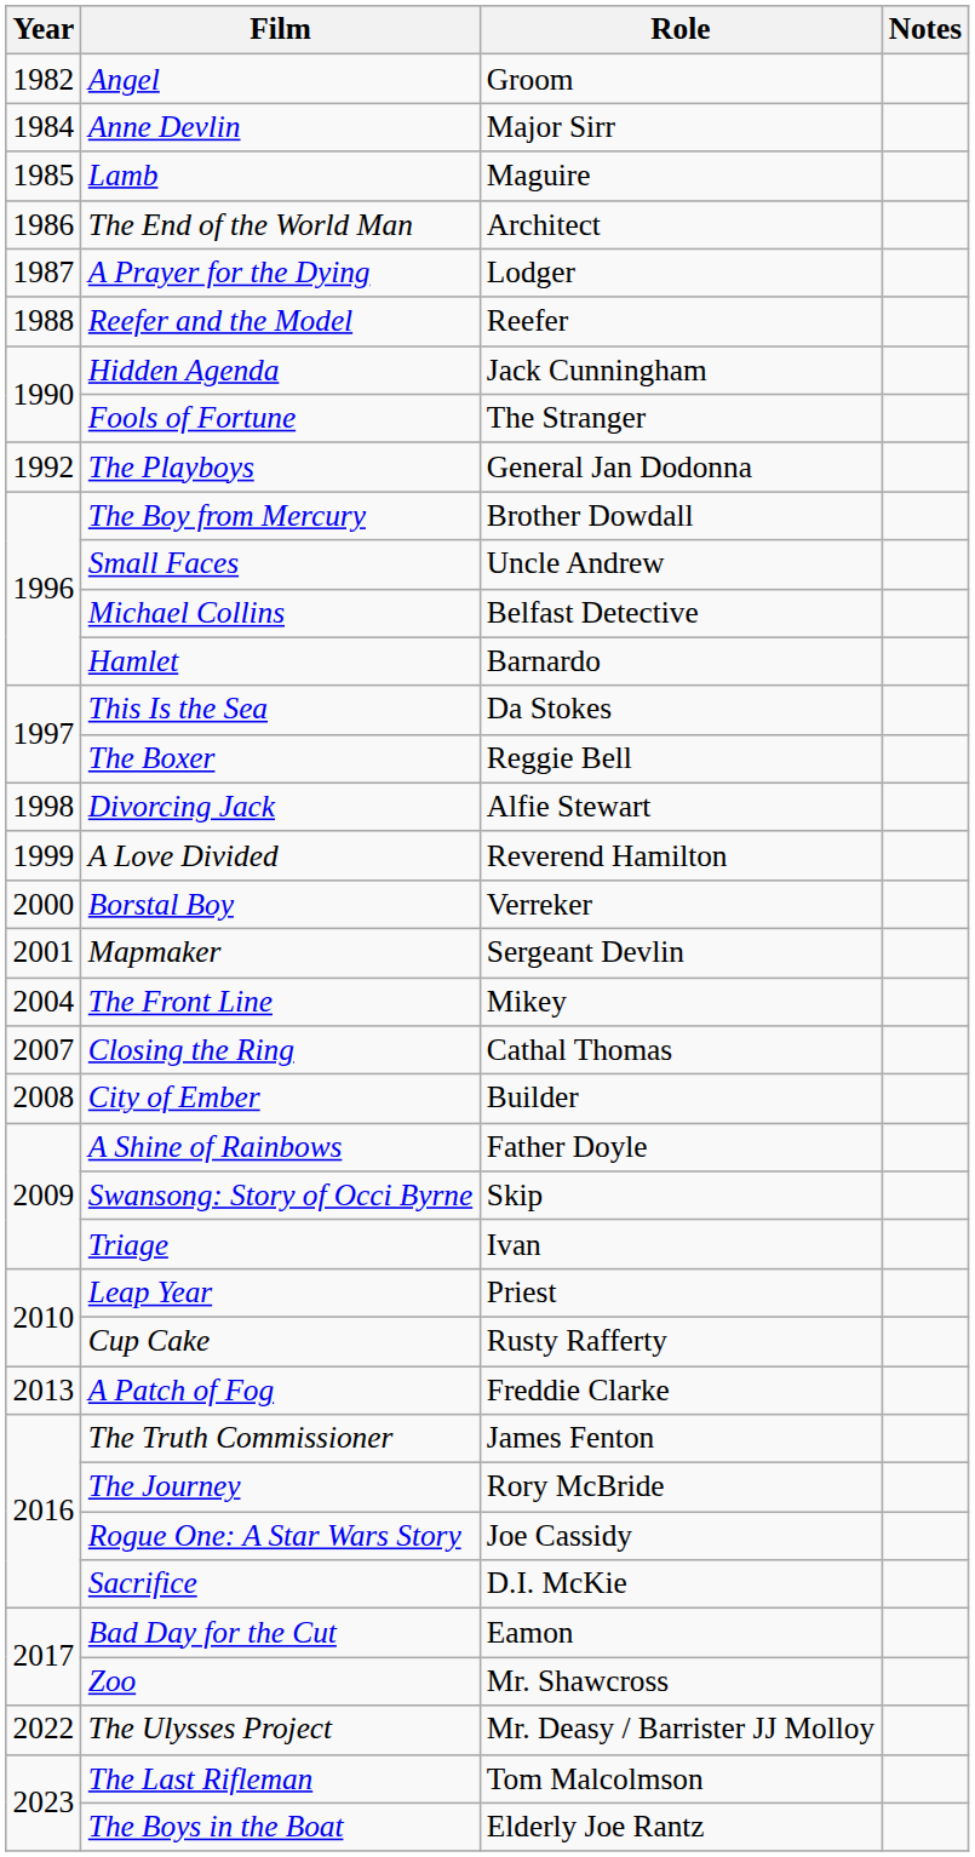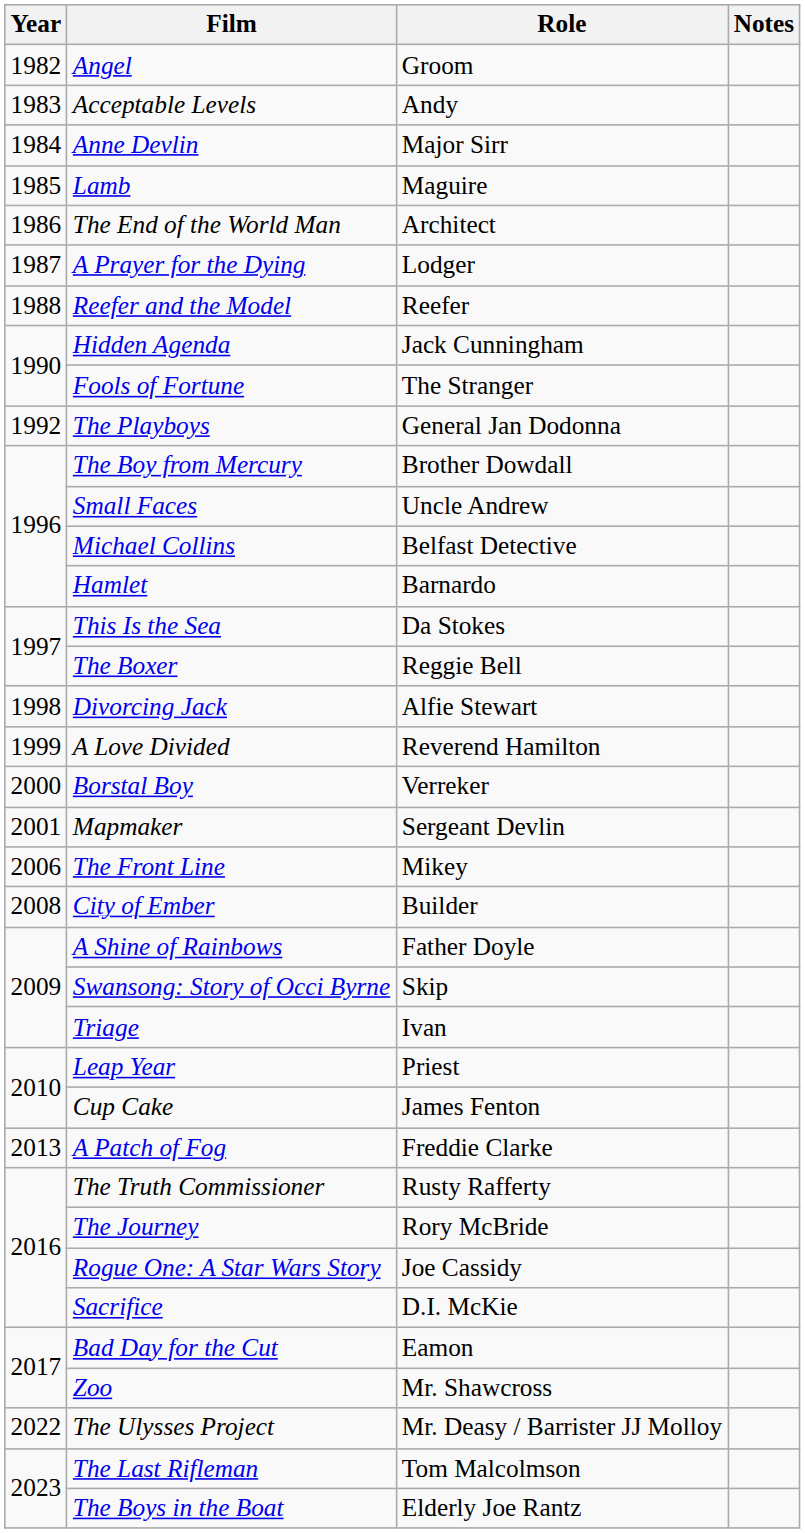 <table class="wikitable sortable">
 <tr>
 <th>Year</th>
 <th>Film</th>
 <th>Role</th>
 <th class="unsortable">Notes</th>
 </tr>
 <tr>
 <td>1982</td>
 <td><em><a href='#'>Angel</a></em></td>
 <td>Groom</td>
+<td></td>
+</tr>
+<tr>
+<td>1983</td>
+<td><em>Acceptable Levels</em></td>
+<td>Andy</td>
 <td></td>
 </tr>
 <tr>
 <td>1984</td>
 <td><em><a href='#'>Anne Devlin</a></em></td>
 <td>Major Sirr</td>
 <td></td>
 </tr>
 <tr>
 <td>1985</td>
 <td><em><a href='#'>Lamb</a></em></td>
 <td>Maguire</td>
 <td></td>
 </tr>
 <tr>
 <td>1986</td>
 <td><em>The End of the World Man</em></td>
 <td>Architect</td>
 <td></td>
 </tr>
 <tr>
 <td>1987</td>
 <td><em><a href='#'>A Prayer for the Dying</a></em></td>
 <td>Lodger</td>
 <td></td>
 </tr>
 <tr>
 <td>1988</td>
 <td><em><a href='#'>Reefer and the Model</a></em></td>
 <td>Reefer</td>
 <td></td>
 </tr>
 <tr>
 <td rowspan="2">1990</td>
 <td><em><a href='#'>Hidden Agenda</a></em></td>
 <td>Jack Cunningham</td>
 <td></td>
 </tr>
 <tr>
 <td><em><a href='#'>Fools of Fortune</a></em></td>
 <td>The Stranger</td>
 <td></td>
 </tr>
 <tr>
 <td>1992</td>
 <td><em><a href='#'>The Playboys</a></em></td>
 <td>General Jan Dodonna</td>
 <td></td>
 </tr>
 <tr>
 <td rowspan="4">1996</td>
 <td><em><a href='#'>The Boy from Mercury</a></em></td>
 <td>Brother Dowdall</td>
 <td></td>
 </tr>
 <tr>
 <td><em><a href='#'>Small Faces</a></em></td>
 <td>Uncle Andrew</td>
 <td></td>
 </tr>
 <tr>
 <td><em><a href='#'>Michael Collins</a></em></td>
 <td>Belfast Detective</td>
 <td></td>
 </tr>
 <tr>
 <td><em><a href='#'>Hamlet</a></em></td>
 <td>Barnardo</td>
 <td></td>
 </tr>
 <tr>
 <td rowspan="2">1997</td>
 <td><em><a href='#'>This Is the Sea</a></em></td>
 <td>Da Stokes</td>
 <td></td>
 </tr>
 <tr>
 <td><em><a href='#'>The Boxer</a></em></td>
 <td>Reggie Bell</td>
 <td></td>
 </tr>
 <tr>
 <td>1998</td>
 <td><em><a href='#'>Divorcing Jack</a></em></td>
 <td>Alfie Stewart</td>
 <td></td>
 </tr>
 <tr>
 <td>1999</td>
 <td><em>A Love Divided</em></td>
 <td>Reverend Hamilton</td>
 <td></td>
 </tr>
 <tr>
 <td>2000</td>
 <td><em><a href='#'>Borstal Boy</a></em></td>
 <td>Verreker</td>
 <td></td>
 </tr>
 <tr>
 <td>2001</td>
 <td><em>Mapmaker</em></td>
 <td>Sergeant Devlin</td>
 <td></td>
 </tr>
 <tr>
-<td>2004</td>
+<td>2006</td>
 <td><em><a href='#'>The Front Line</a></em></td>
 <td>Mikey</td>
-<td></td>
-</tr>
-<tr>
-<td>2007</td>
-<td><em><a href='#'>Closing the Ring</a></em></td>
-<td>Cathal Thomas</td>
 <td></td>
 </tr>
 <tr>
 <td>2008</td>
 <td><em><a href='#'>City of Ember</a></em></td>
 <td>Builder</td>
 <td></td>
 </tr>
 <tr>
 <td rowspan="3">2009</td>
 <td><em><a href='#'>A Shine of Rainbows</a></em></td>
 <td>Father Doyle</td>
 <td></td>
 </tr>
 <tr>
 <td><em><a href='#'>Swansong: Story of Occi Byrne</a></em></td>
 <td>Skip</td>
 <td></td>
 </tr>
 <tr>
 <td><em><a href='#'>Triage</a></em></td>
 <td>Ivan</td>
 <td></td>
 </tr>
 <tr>
 <td rowspan="2">2010</td>
 <td><em><a href='#'>Leap Year</a></em></td>
 <td>Priest</td>
 <td></td>
 </tr>
 <tr>
 <td><em>Cup Cake</em></td>
-<td>Rusty Rafferty</td>
+<td>James Fenton</td>
 <td></td>
 </tr>
 <tr>
 <td>2013</td>
 <td><em><a href='#'>A Patch of Fog</a></em></td>
 <td>Freddie Clarke</td>
 <td></td>
 </tr>
 <tr>
 <td rowspan="4">2016</td>
 <td><em>The Truth Commissioner</em></td>
-<td>James Fenton</td>
+<td>Rusty Rafferty</td>
 </tr>
 <tr>
 <td><em><a href='#'>The Journey</a></em></td>
 <td>Rory McBride</td>
 <td></td>
 </tr>
 <tr>
 <td><em><a href='#'>Rogue One: A Star Wars Story</a></em></td>
 <td>Joe Cassidy</td>
 <td></td>
 </tr>
 <tr>
 <td><em><a href='#'>Sacrifice</a></em></td>
 <td>D.I. McKie</td>
 <td></td>
 </tr>
 <tr>
 <td rowspan="2">2017</td>
 <td><em><a href='#'>Bad Day for the Cut</a></em></td>
 <td>Eamon</td>
 <td></td>
 </tr>
 <tr>
 <td><em><a href='#'>Zoo</a></em></td>
 <td>Mr. Shawcross</td>
 <td></td>
 </tr>
 <tr>
 <td>2022</td>
 <td><em>The Ulysses Project</em></td>
 <td>Mr. Deasy / Barrister JJ Molloy</td>
 <td></td>
 </tr>
 <tr>
 <td rowspan="2">2023</td>
 <td><em><a href='#'>The Last Rifleman</a></em></td>
 <td>Tom Malcolmson</td>
 <td></td>
 </tr>
 <tr>
 <td><em><a href='#'>The Boys in the Boat</a></em></td>
 <td>Elderly Joe Rantz</td>
 <td></td>
 </tr>
 </table>
